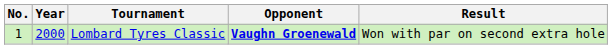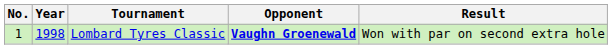 <table class="wikitable" style="font-size:95%;">
 <tr>
 <th>No.</th>
 <th>Year</th>
 <th>Tournament</th>
 <th>Opponent</th>
 <th>Result</th>
 </tr>
 <tr style="background:#D0F0C0;">
 <td align=center>1</td>
-<td><a href='#'>2000</a></td>
+<td><a href='#'>1998</a></td>
 <td><a href='#'>Lombard Tyres Classic</a></td>
 <td><strong> <a href='#'>Vaughn Groenewald</a></strong></td>
 <td>Won with par on second extra hole</td>
 </tr>
 </table>
